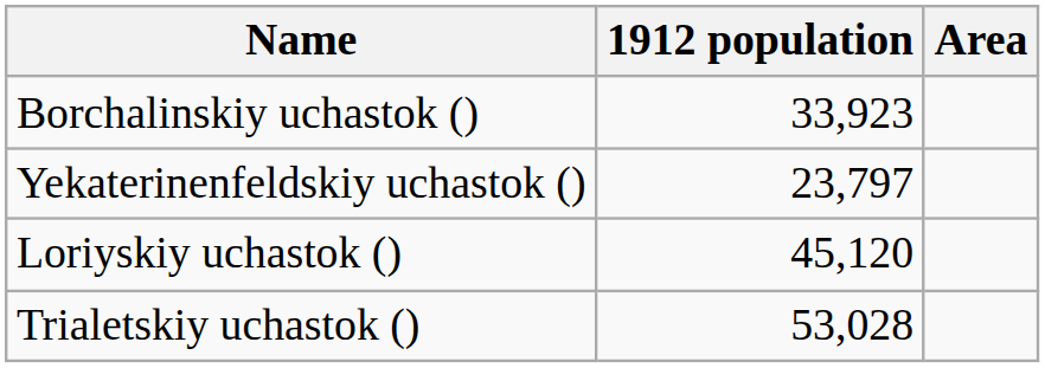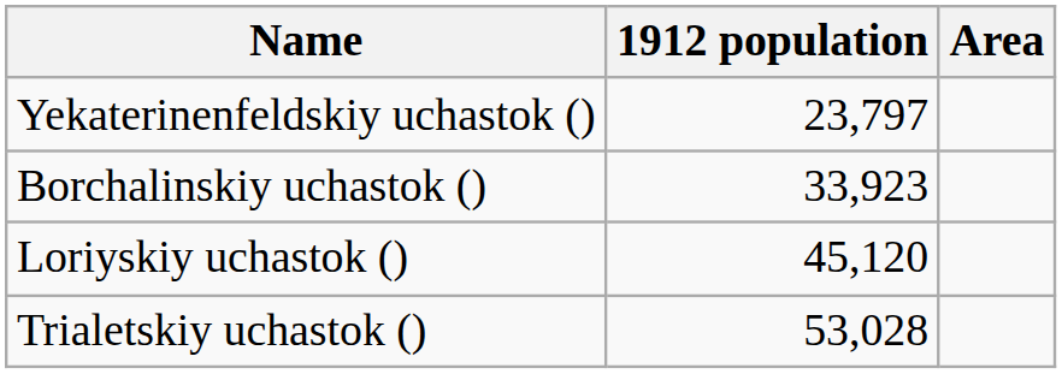 <table class="wikitable sortable">
 <tr>
 <th>Name</th>
 <th>1912 population</th>
 <th>Area</th>
 </tr>
 <tr>
-<td>Borchalinskiy uchastok ()</td>
-<td align="right">33,923</td>
+<td>Yekaterinenfeldskiy uchastok ()</td>
+<td align="right">23,797</td>
 <td></td>
 </tr>
 <tr>
-<td>Yekaterinenfeldskiy uchastok ()</td>
-<td align="right">23,797</td>
+<td>Borchalinskiy uchastok ()</td>
+<td align="right">33,923</td>
 <td></td>
 </tr>
 <tr>
 <td>Loriyskiy uchastok ()</td>
 <td align="right">45,120</td>
 <td></td>
 </tr>
 <tr>
 <td>Trialetskiy uchastok ()</td>
 <td align="right">53,028</td>
 <td></td>
 </tr>
 </table>
